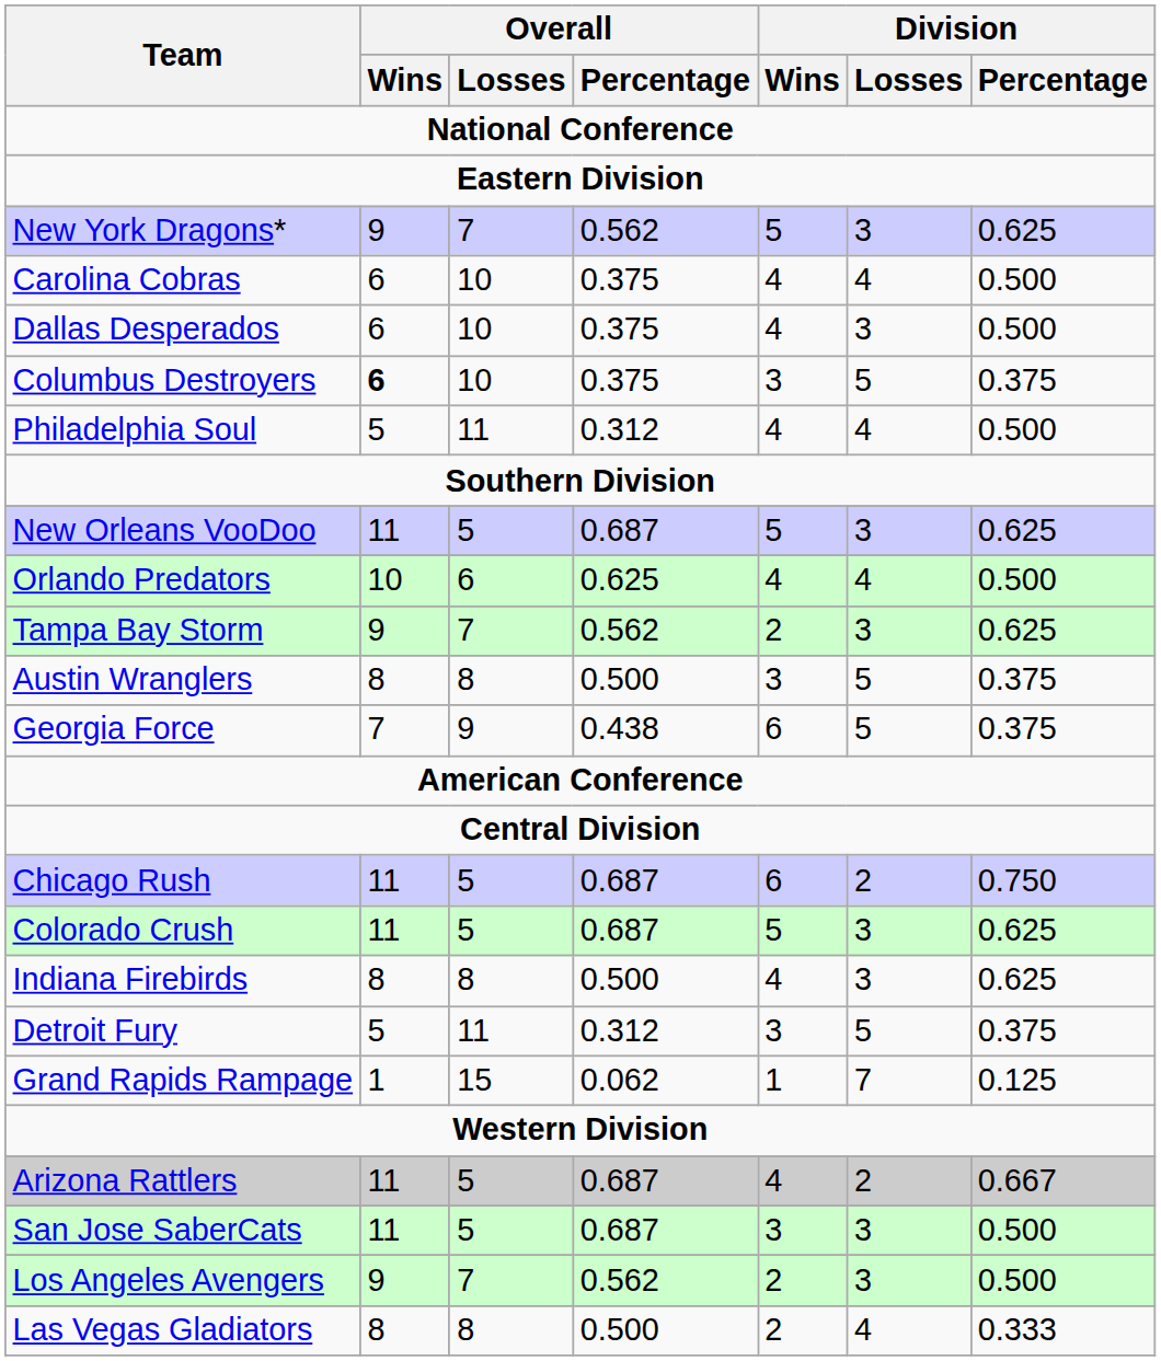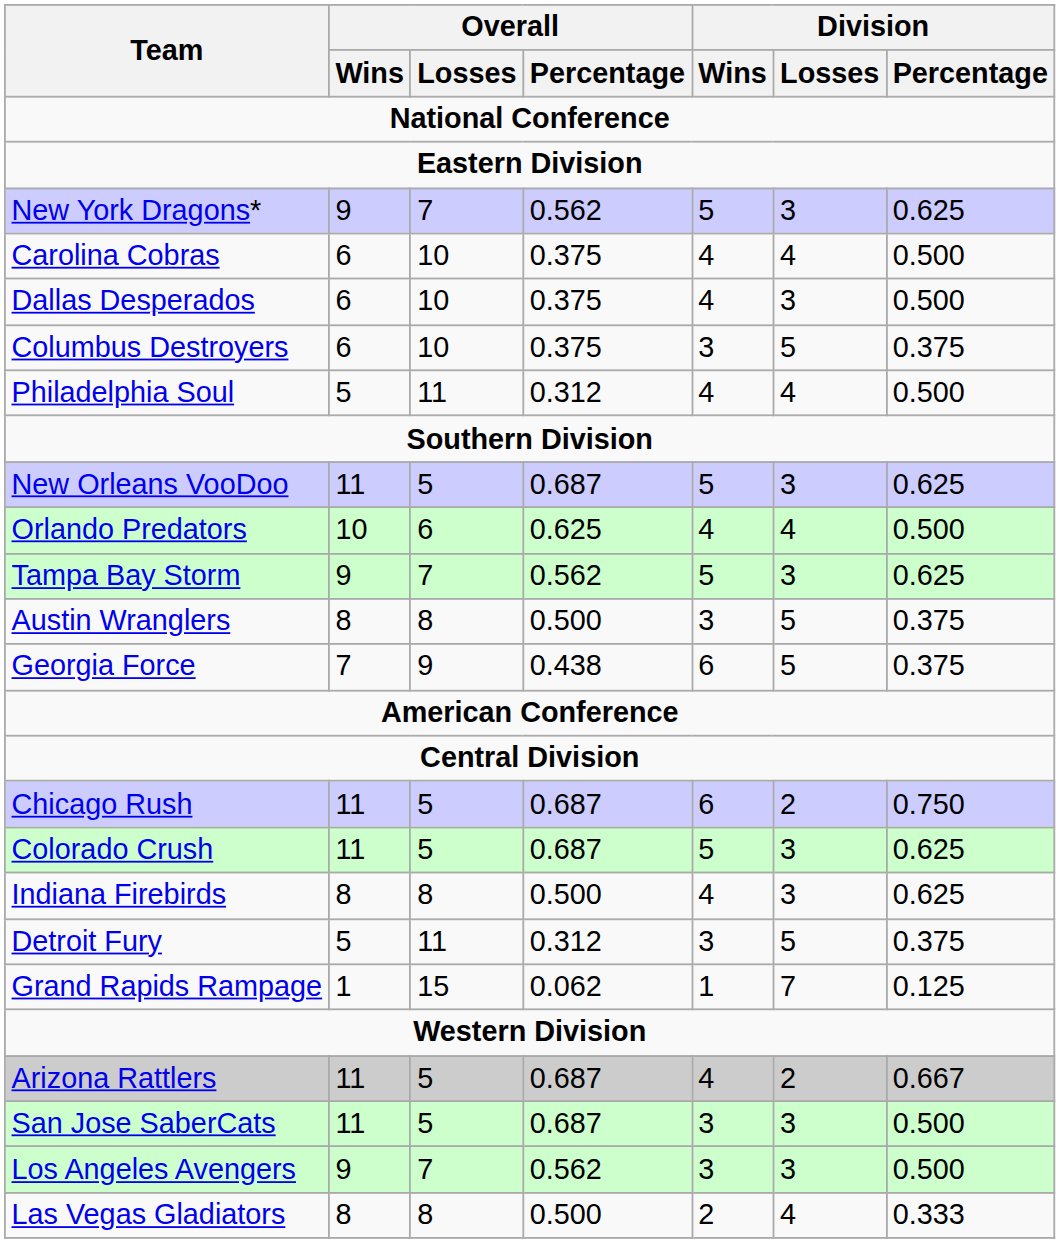 <table class="wikitable">
 <tr>
 <th rowspan="2" align="center">Team</th>
 <th colspan="3" align="center">Overall</th>
 <th colspan="3" align="center">Division</th>
 </tr>
 <tr>
 <th>Wins</th>
 <th>Losses</th>
 <th>Percentage</th>
 <th>Wins</th>
 <th>Losses</th>
 <th>Percentage</th>
 </tr>
 <tr>
 <td colspan="7" align="center"><strong>National Conference</strong></td>
 </tr>
 <tr>
 <td colspan="7" align="center"><strong>Eastern Division</strong></td>
 </tr>
 <tr bgcolor=#ccccff>
 <td><a href='#'>New York Dragons</a>*</td>
 <td>9</td>
 <td>7</td>
 <td>0.562</td>
 <td>5</td>
 <td>3</td>
 <td>0.625</td>
 </tr>
 <tr>
 <td><a href='#'>Carolina Cobras</a></td>
 <td>6</td>
 <td>10</td>
 <td>0.375</td>
 <td>4</td>
 <td>4</td>
 <td>0.500</td>
 </tr>
 <tr>
 <td><a href='#'>Dallas Desperados</a></td>
 <td>6</td>
 <td>10</td>
 <td>0.375</td>
 <td>4</td>
 <td>3</td>
 <td>0.500</td>
 </tr>
 <tr>
 <td><a href='#'>Columbus Destroyers</a></td>
-<td><strong>6</strong></td>
+<td>6</td>
 <td>10</td>
 <td>0.375</td>
 <td>3</td>
 <td>5</td>
 <td>0.375</td>
 </tr>
 <tr>
 <td><a href='#'>Philadelphia Soul</a></td>
 <td>5</td>
 <td>11</td>
 <td>0.312</td>
 <td>4</td>
 <td>4</td>
 <td>0.500</td>
 </tr>
 <tr>
 <td colspan="7" align="center"><strong>Southern Division</strong></td>
 </tr>
 <tr bgcolor=#ccccff>
 <td><a href='#'>New Orleans VooDoo</a></td>
 <td>11</td>
 <td>5</td>
 <td>0.687</td>
 <td>5</td>
 <td>3</td>
 <td>0.625</td>
 </tr>
 <tr bgcolor=#ccffcc>
 <td><a href='#'>Orlando Predators</a></td>
 <td>10</td>
 <td>6</td>
 <td>0.625</td>
 <td>4</td>
 <td>4</td>
 <td>0.500</td>
 </tr>
 <tr bgcolor=#ccffcc>
 <td><a href='#'>Tampa Bay Storm</a></td>
 <td>9</td>
 <td>7</td>
 <td>0.562</td>
-<td>2</td>
+<td>5</td>
 <td>3</td>
 <td>0.625</td>
 </tr>
 <tr>
 <td><a href='#'>Austin Wranglers</a></td>
 <td>8</td>
 <td>8</td>
 <td>0.500</td>
 <td>3</td>
 <td>5</td>
 <td>0.375</td>
 </tr>
 <tr>
 <td><a href='#'>Georgia Force</a></td>
 <td>7</td>
 <td>9</td>
 <td>0.438</td>
 <td>6</td>
 <td>5</td>
 <td>0.375</td>
 </tr>
 <tr>
 <td colspan="7" align="center"><strong>American Conference</strong></td>
 </tr>
 <tr>
 <td colspan="7" align="center"><strong>Central Division</strong></td>
 </tr>
 <tr bgcolor=#ccccff>
 <td><a href='#'>Chicago Rush</a></td>
 <td>11</td>
 <td>5</td>
 <td>0.687</td>
 <td>6</td>
 <td>2</td>
 <td>0.750</td>
 </tr>
 <tr bgcolor=#ccffcc>
 <td><a href='#'>Colorado Crush</a></td>
 <td>11</td>
 <td>5</td>
 <td>0.687</td>
 <td>5</td>
 <td>3</td>
 <td>0.625</td>
 </tr>
 <tr>
 <td><a href='#'>Indiana Firebirds</a></td>
 <td>8</td>
 <td>8</td>
 <td>0.500</td>
 <td>4</td>
 <td>3</td>
 <td>0.625</td>
 </tr>
 <tr>
 <td><a href='#'>Detroit Fury</a></td>
 <td>5</td>
 <td>11</td>
 <td>0.312</td>
 <td>3</td>
 <td>5</td>
 <td>0.375</td>
 </tr>
 <tr>
 <td><a href='#'>Grand Rapids Rampage</a></td>
 <td>1</td>
 <td>15</td>
 <td>0.062</td>
 <td>1</td>
 <td>7</td>
 <td>0.125</td>
 </tr>
 <tr>
 <td colspan="7" align="center"><strong>Western Division</strong></td>
 </tr>
 <tr bgcolor=#cccccc>
 <td><a href='#'>Arizona Rattlers</a></td>
 <td>11</td>
 <td>5</td>
 <td>0.687</td>
 <td>4</td>
 <td>2</td>
 <td>0.667</td>
 </tr>
 <tr bgcolor=#ccffcc>
 <td><a href='#'>San Jose SaberCats</a></td>
 <td>11</td>
 <td>5</td>
 <td>0.687</td>
 <td>3</td>
 <td>3</td>
 <td>0.500</td>
 </tr>
 <tr bgcolor=#ccffcc>
 <td><a href='#'>Los Angeles Avengers</a></td>
 <td>9</td>
 <td>7</td>
 <td>0.562</td>
-<td>2</td>
+<td>3</td>
 <td>3</td>
 <td>0.500</td>
 </tr>
 <tr>
 <td><a href='#'>Las Vegas Gladiators</a></td>
 <td>8</td>
 <td>8</td>
 <td>0.500</td>
 <td>2</td>
 <td>4</td>
 <td>0.333</td>
 </tr>
 </table>
